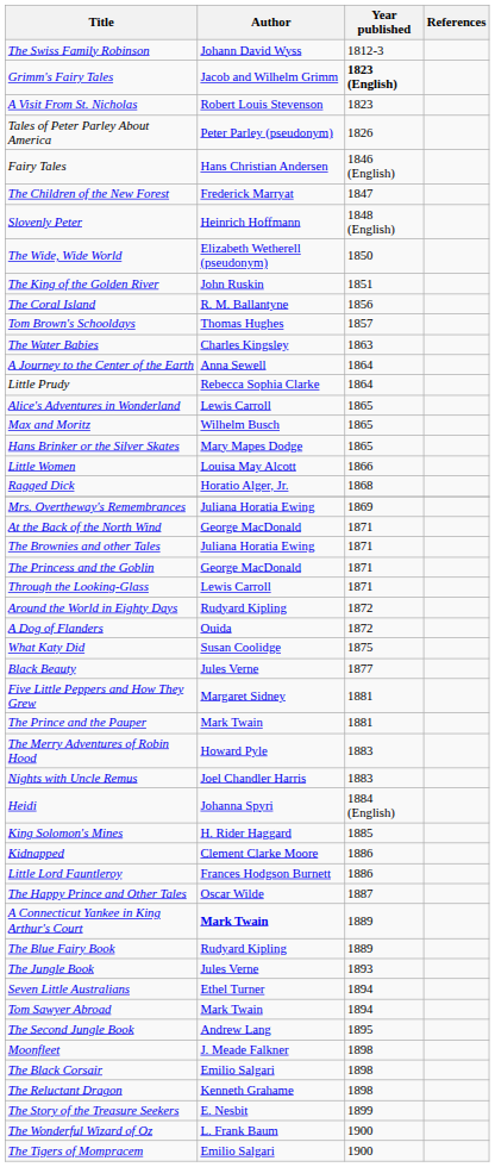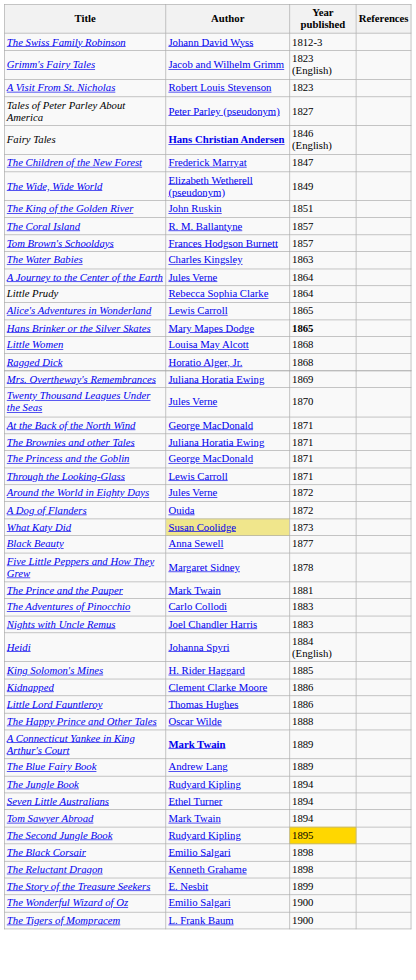 <table class="wikitable sortable">
 <tr>
 <th>Title</th>
 <th>Author</th>
 <th>Year published</th>
 <th>References</th>
 </tr>
 <tr>
 <td><em><a href='#'>The Swiss Family Robinson</a></em></td>
 <td><a href='#'>Johann David Wyss</a></td>
 <td>1812-3</td>
 <td></td>
 </tr>
 <tr>
 <td><em><a href='#'>Grimm's Fairy Tales</a></em></td>
 <td><a href='#'>Jacob and Wilhelm Grimm</a></td>
-<td><strong>1823 (English)</strong></td>
+<td>1823 (English)</td>
 <td></td>
 </tr>
 <tr>
 <td><em><a href='#'>A Visit From St. Nicholas</a></em></td>
 <td><a href='#'>Robert Louis Stevenson</a></td>
 <td>1823</td>
 <td></td>
 </tr>
 <tr>
 <td><em>Tales of Peter Parley About America</em></td>
 <td><a href='#'>Peter Parley (pseudonym)</a></td>
-<td>1826</td>
+<td>1827</td>
 <td></td>
 </tr>
 <tr>
 <td><em>Fairy Tales</em></td>
-<td><a href='#'>Hans Christian Andersen</a></td>
+<td><strong><a href='#'>Hans Christian Andersen</a></strong></td>
 <td>1846 (English)</td>
 <td></td>
 </tr>
 <tr>
 <td><em><a href='#'>The Children of the New Forest</a></em></td>
 <td><a href='#'>Frederick Marryat</a></td>
 <td>1847</td>
 <td></td>
 </tr>
 <tr>
-<td><em><a href='#'>Slovenly Peter</a></em></td>
-<td><a href='#'>Heinrich Hoffmann</a></td>
-<td>1848 (English)</td>
-<td></td>
-</tr>
-<tr>
 <td><em><a href='#'>The Wide, Wide World</a></em></td>
 <td><a href='#'>Elizabeth Wetherell (pseudonym)</a></td>
-<td>1850</td>
+<td>1849</td>
 <td></td>
 </tr>
 <tr>
 <td><em><a href='#'>The King of the Golden River</a></em></td>
 <td><a href='#'>John Ruskin</a></td>
 <td>1851</td>
 <td></td>
 </tr>
 <tr>
 <td><em><a href='#'>The Coral Island</a></em></td>
 <td><a href='#'>R. M. Ballantyne</a></td>
-<td>1856</td>
+<td>1857</td>
 <td></td>
 </tr>
 <tr>
 <td><em><a href='#'>Tom Brown's Schooldays</a></em></td>
-<td><a href='#'>Thomas Hughes</a></td>
+<td><a href='#'>Frances Hodgson Burnett</a></td>
 <td>1857</td>
 <td></td>
 </tr>
 <tr>
 <td><em><a href='#'>The Water Babies</a></em></td>
 <td><a href='#'>Charles Kingsley</a></td>
 <td>1863</td>
 <td></td>
 </tr>
 <tr>
 <td><em><a href='#'>A Journey to the Center of the Earth</a></em></td>
-<td><a href='#'>Anna Sewell</a></td>
+<td><a href='#'>Jules Verne</a></td>
 <td>1864</td>
 <td></td>
 </tr>
 <tr>
 <td><em>Little Prudy</em></td>
 <td><a href='#'>Rebecca Sophia Clarke</a></td>
 <td>1864</td>
 <td></td>
 </tr>
 <tr>
 <td><em><a href='#'>Alice's Adventures in Wonderland</a></em></td>
 <td><a href='#'>Lewis Carroll</a></td>
 <td>1865</td>
 <td></td>
 </tr>
 <tr>
-<td><em><a href='#'>Max and Moritz</a></em></td>
-<td><a href='#'>Wilhelm Busch</a></td>
-<td>1865</td>
-<td></td>
-</tr>
-<tr>
 <td><em><a href='#'>Hans Brinker or the Silver Skates</a></em></td>
 <td><a href='#'>Mary Mapes Dodge</a></td>
-<td>1865</td>
+<td><strong>1865</strong></td>
 <td></td>
 </tr>
 <tr>
 <td><em><a href='#'>Little Women</a></em></td>
 <td><a href='#'>Louisa May Alcott</a></td>
-<td>1866</td>
+<td>1868</td>
 <td></td>
 </tr>
 <tr>
 <td><em><a href='#'>Ragged Dick</a></em></td>
 <td><a href='#'>Horatio Alger, Jr.</a></td>
 <td>1868</td>
 <td></td>
 </tr>
 <tr>
 </tr>
 <tr>
 <td><em><a href='#'>Mrs. Overtheway's Remembrances</a></em></td>
 <td><a href='#'>Juliana Horatia Ewing</a></td>
 <td>1869</td>
+<td></td>
+</tr>
+<tr>
+<td><em><a href='#'>Twenty Thousand Leagues Under the Seas</a></em></td>
+<td><a href='#'>Jules Verne</a></td>
+<td>1870</td>
 <td></td>
 </tr>
 <tr>
 <td><em><a href='#'>At the Back of the North Wind</a></em></td>
 <td><a href='#'>George MacDonald</a></td>
 <td>1871</td>
 <td></td>
 </tr>
 <tr>
 <td><em><a href='#'>The Brownies and other Tales</a></em></td>
 <td><a href='#'>Juliana Horatia Ewing</a></td>
 <td>1871</td>
 <td></td>
 </tr>
 <tr>
 <td><em><a href='#'>The Princess and the Goblin</a></em></td>
 <td><a href='#'>George MacDonald</a></td>
 <td>1871</td>
 <td></td>
 </tr>
 <tr>
 <td><em><a href='#'>Through the Looking-Glass</a></em></td>
 <td><a href='#'>Lewis Carroll</a></td>
 <td>1871</td>
 <td></td>
 </tr>
 <tr>
 <td><em><a href='#'>Around the World in Eighty Days</a></em></td>
-<td><a href='#'>Rudyard Kipling</a></td>
+<td><a href='#'>Jules Verne</a></td>
 <td>1872</td>
 <td></td>
 </tr>
 <tr>
 <td><em><a href='#'>A Dog of Flanders</a></em></td>
 <td><a href='#'>Ouida</a></td>
 <td>1872</td>
 <td></td>
 </tr>
 <tr>
 <td><em><a href='#'>What Katy Did</a></em></td>
-<td><a href='#'>Susan Coolidge</a></td>
-<td>1875</td>
+<td style="background: khaki;"><a href='#'>Susan Coolidge</a></td>
+<td>1873</td>
 <td></td>
 </tr>
 <tr>
 <td><em><a href='#'>Black Beauty</a></em></td>
-<td><a href='#'>Jules Verne</a></td>
+<td><a href='#'>Anna Sewell</a></td>
 <td>1877</td>
 <td></td>
 </tr>
 <tr>
 <td><em><a href='#'>Five Little Peppers and How They Grew</a></em></td>
 <td><a href='#'>Margaret Sidney</a></td>
-<td>1881</td>
+<td>1878</td>
 <td></td>
 </tr>
 <tr>
 <td><em><a href='#'>The Prince and the Pauper</a></em></td>
 <td><a href='#'>Mark Twain</a></td>
 <td>1881</td>
 <td></td>
 </tr>
 <tr>
-<td><em><a href='#'>The Merry Adventures of Robin Hood</a></em></td>
-<td><a href='#'>Howard Pyle</a></td>
+<td><em><a href='#'>The Adventures of Pinocchio</a></em></td>
+<td><a href='#'>Carlo Collodi</a></td>
 <td>1883</td>
 <td></td>
 </tr>
 <tr>
 <td><em><a href='#'>Nights with Uncle Remus</a></em></td>
 <td><a href='#'>Joel Chandler Harris</a></td>
 <td>1883</td>
 <td></td>
 </tr>
 <tr>
 <td><em><a href='#'>Heidi</a></em></td>
 <td><a href='#'>Johanna Spyri</a></td>
 <td>1884 (English)</td>
 <td></td>
 </tr>
 <tr>
 <td><em><a href='#'>King Solomon's Mines</a></em></td>
 <td><a href='#'>H. Rider Haggard</a></td>
 <td>1885</td>
 <td></td>
 </tr>
 <tr>
 <td><em><a href='#'>Kidnapped</a></em></td>
 <td><a href='#'>Clement Clarke Moore</a></td>
 <td>1886</td>
 <td></td>
 </tr>
 <tr>
 <td><em><a href='#'>Little Lord Fauntleroy</a></em></td>
-<td><a href='#'>Frances Hodgson Burnett</a></td>
+<td><a href='#'>Thomas Hughes</a></td>
 <td>1886</td>
 <td></td>
 </tr>
 <tr>
 <td><em><a href='#'>The Happy Prince and Other Tales</a></em></td>
 <td><a href='#'>Oscar Wilde</a></td>
-<td>1887</td>
+<td>1888</td>
 <td></td>
 </tr>
 <tr>
 <td><em><a href='#'>A Connecticut Yankee in King Arthur's Court</a></em></td>
 <td><strong><a href='#'>Mark Twain</a></strong></td>
 <td>1889</td>
 <td></td>
 </tr>
 <tr>
 <td><em><a href='#'>The Blue Fairy Book</a></em></td>
-<td><a href='#'>Rudyard Kipling</a></td>
+<td><a href='#'>Andrew Lang</a></td>
 <td>1889</td>
 <td></td>
 </tr>
 <tr>
 <td><em><a href='#'>The Jungle Book</a></em></td>
-<td><a href='#'>Jules Verne</a></td>
-<td>1893</td>
+<td><a href='#'>Rudyard Kipling</a></td>
+<td>1894</td>
 <td></td>
 </tr>
 <tr>
 <td><em><a href='#'>Seven Little Australians</a></em></td>
 <td><a href='#'>Ethel Turner</a></td>
 <td>1894</td>
 <td></td>
 </tr>
 <tr>
 <td><em><a href='#'>Tom Sawyer Abroad</a></em></td>
 <td><a href='#'>Mark Twain</a></td>
 <td>1894</td>
 <td></td>
 </tr>
 <tr>
 <td><em><a href='#'>The Second Jungle Book</a></em></td>
-<td><a href='#'>Andrew Lang</a></td>
-<td>1895</td>
-<td></td>
-</tr>
-<tr>
-<td><em><a href='#'>Moonfleet</a></em></td>
-<td><a href='#'>J. Meade Falkner</a></td>
-<td>1898</td>
+<td><a href='#'>Rudyard Kipling</a></td>
+<td style="background: gold;">1895</td>
 <td></td>
 </tr>
 <tr>
 <td><em><a href='#'>The Black Corsair</a></em></td>
 <td><a href='#'>Emilio Salgari</a></td>
 <td>1898</td>
 <td></td>
 </tr>
 <tr>
 <td><em><a href='#'>The Reluctant Dragon</a></em></td>
 <td><a href='#'>Kenneth Grahame</a></td>
 <td>1898</td>
 <td></td>
 </tr>
 <tr>
 <td><em><a href='#'>The Story of the Treasure Seekers</a></em></td>
 <td><a href='#'>E. Nesbit</a></td>
 <td>1899</td>
 <td></td>
 </tr>
 <tr>
 <td><em><a href='#'>The Wonderful Wizard of Oz</a></em></td>
-<td><a href='#'>L. Frank Baum</a></td>
+<td><a href='#'>Emilio Salgari</a></td>
 <td>1900</td>
 <td></td>
 </tr>
 <tr>
 <td><em><a href='#'>The Tigers of Mompracem</a></em></td>
-<td><a href='#'>Emilio Salgari</a></td>
+<td><a href='#'>L. Frank Baum</a></td>
 <td>1900</td>
 <td></td>
 </tr>
 </table>
